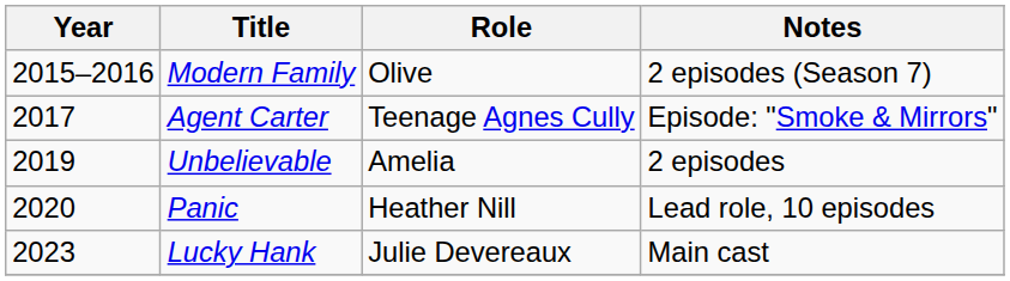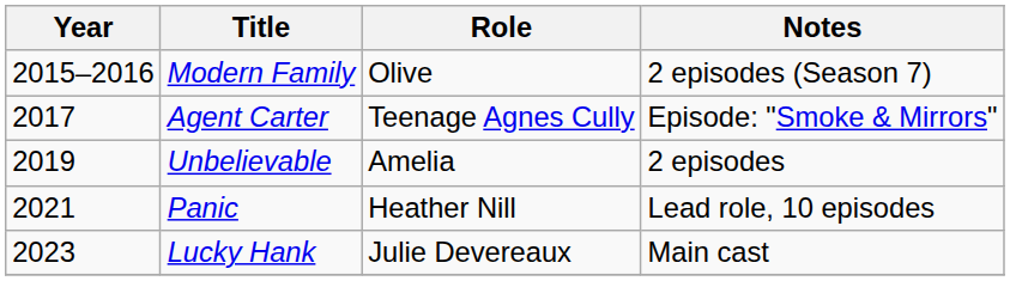 <table class="wikitable sortable">
 <tr>
 <th>Year</th>
 <th>Title</th>
 <th>Role</th>
 <th class="unsortable">Notes</th>
 </tr>
 <tr>
 <td>2015–2016</td>
 <td><em><a href='#'>Modern Family</a></em></td>
 <td>Olive</td>
 <td>2 episodes (Season 7)</td>
 </tr>
 <tr>
 <td>2017</td>
 <td><em><a href='#'>Agent Carter</a></em></td>
 <td>Teenage <a href='#'>Agnes Cully</a></td>
 <td>Episode: "<a href='#'>Smoke & Mirrors</a>"</td>
 </tr>
 <tr>
 <td>2019</td>
 <td><em><a href='#'>Unbelievable</a></em></td>
 <td>Amelia</td>
 <td>2 episodes</td>
 </tr>
 <tr>
-<td>2020</td>
+<td>2021</td>
 <td><em><a href='#'>Panic</a></em></td>
 <td>Heather Nill</td>
 <td>Lead role, 10 episodes</td>
 </tr>
 <tr>
 <td>2023</td>
 <td><em><a href='#'>Lucky Hank</a></em></td>
 <td>Julie Devereaux</td>
 <td>Main cast</td>
 </tr>
 <tr>
 </tr>
 </table>
